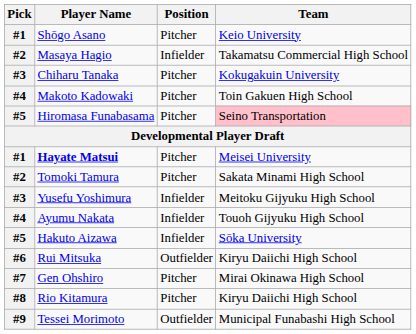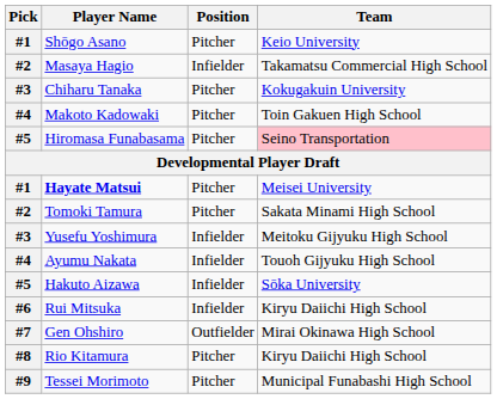 <table class="wikitable">
 <tr>
 <th>Pick</th>
 <th>Player Name</th>
 <th>Position</th>
 <th>Team</th>
 </tr>
 <tr>
 <th>#1</th>
 <td><a href='#'>Shōgo Asano</a></td>
 <td>Pitcher</td>
 <td><a href='#'>Keio University</a></td>
 </tr>
 <tr>
 <th>#2</th>
 <td><a href='#'>Masaya Hagio</a></td>
 <td>Infielder</td>
 <td>Takamatsu Commercial High School</td>
 </tr>
 <tr>
 <th>#3</th>
 <td><a href='#'>Chiharu Tanaka</a></td>
 <td>Pitcher</td>
 <td><a href='#'>Kokugakuin University</a></td>
 </tr>
 <tr>
 <th>#4</th>
 <td><a href='#'>Makoto Kadowaki</a></td>
 <td>Pitcher</td>
 <td>Toin Gakuen High School</td>
 </tr>
 <tr>
 <th>#5</th>
 <td><a href='#'>Hiromasa Funabasama</a></td>
 <td>Pitcher</td>
 <td style="background: pink;">Seino Transportation</td>
 </tr>
 <tr>
 <th colspan="5">Developmental Player Draft</th>
 </tr>
 <tr>
 <th>#1</th>
 <td><strong><a href='#'>Hayate Matsui</a></strong></td>
 <td>Pitcher</td>
 <td><a href='#'>Meisei University</a></td>
 </tr>
 <tr>
 <th>#2</th>
 <td><a href='#'>Tomoki Tamura</a></td>
 <td>Pitcher</td>
 <td>Sakata Minami High School</td>
 </tr>
 <tr>
 <th>#3</th>
 <td><a href='#'>Yusefu Yoshimura</a></td>
 <td>Infielder</td>
 <td>Meitoku Gijyuku High School</td>
 </tr>
 <tr>
 <th>#4</th>
 <td><a href='#'>Ayumu Nakata</a></td>
 <td>Infielder</td>
 <td>Touoh Gijyuku High School</td>
 </tr>
 <tr>
 <th>#5</th>
 <td><a href='#'>Hakuto Aizawa</a></td>
 <td>Infielder</td>
 <td><a href='#'>Sōka University</a></td>
 </tr>
 <tr>
 <th>#6</th>
 <td><a href='#'>Rui Mitsuka</a></td>
-<td>Outfielder</td>
+<td>Infielder</td>
 <td>Kiryu Daiichi High School</td>
 </tr>
 <tr>
 <th>#7</th>
 <td><a href='#'>Gen Ohshiro</a></td>
-<td>Pitcher</td>
+<td>Outfielder</td>
 <td>Mirai Okinawa High School</td>
 </tr>
 <tr>
 <th>#8</th>
 <td><a href='#'>Rio Kitamura</a></td>
 <td>Pitcher</td>
 <td>Kiryu Daiichi High School</td>
 </tr>
 <tr>
 <th>#9</th>
 <td><a href='#'>Tessei Morimoto</a></td>
-<td>Outfielder</td>
+<td>Pitcher</td>
 <td>Municipal Funabashi High School</td>
 </tr>
 </table>
